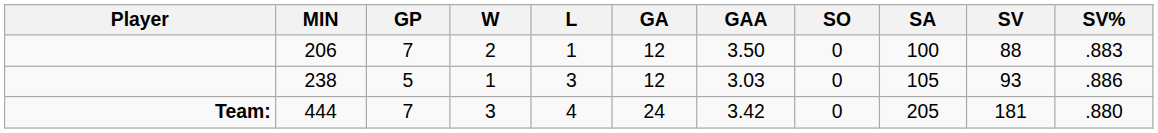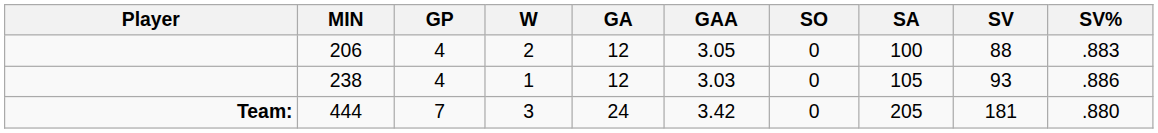 <table class="wikitable sortable" width="60%">
 <tr>
 <th bgcolor="#DDDDFF" width="10%">Player</th>
 <th width="3%" bgcolor="#DDDDFF" title="Minutes played">MIN</th>
 <th width="3%" bgcolor="#DDDDFF" title="Games played in">GP</th>
 <th width="3%" bgcolor="#DDDDFF" title="Wins">W</th>
-<th width="3%" bgcolor="#DDDDFF"title="Losses">L</th>
 <th width="3%" bgcolor="#DDDDFF" title="Goals against">GA</th>
 <th width="3%" bgcolor="#DDDDFF" title="Goals against average">GAA</th>
 <th width="3%" bgcolor="#DDDDFF" title="Shut-outs">SO</th>
 <th width="3%" bgcolor="#DDDDFF" title="Shots against">SA</th>
 <th width="3%" bgcolor="#DDDDFF" title="Shots saved">SV</th>
 <th width="3%" bgcolor="#DDDDFF" title="Save percentage">SV%</th>
 </tr>
 <tr align="center">
 <td align="right"></td>
 <td>206</td>
-<td>7</td>
+<td>4</td>
 <td>2</td>
-<td>1</td>
 <td>12</td>
-<td>3.50</td>
+<td>3.05</td>
 <td>0</td>
 <td>100</td>
 <td>88</td>
 <td>.883</td>
 </tr>
 <tr align="center">
 <td align="right"></td>
 <td>238</td>
-<td>5</td>
+<td>4</td>
 <td>1</td>
-<td>3</td>
 <td>12</td>
 <td>3.03</td>
 <td>0</td>
 <td>105</td>
 <td>93</td>
 <td>.886</td>
 </tr>
 <tr align="center">
 <td align="right"><strong>Team:</strong></td>
 <td>444</td>
 <td>7</td>
 <td>3</td>
-<td>4</td>
 <td>24</td>
 <td>3.42</td>
 <td>0</td>
 <td>205</td>
 <td>181</td>
 <td>.880</td>
 </tr>
 </table>
